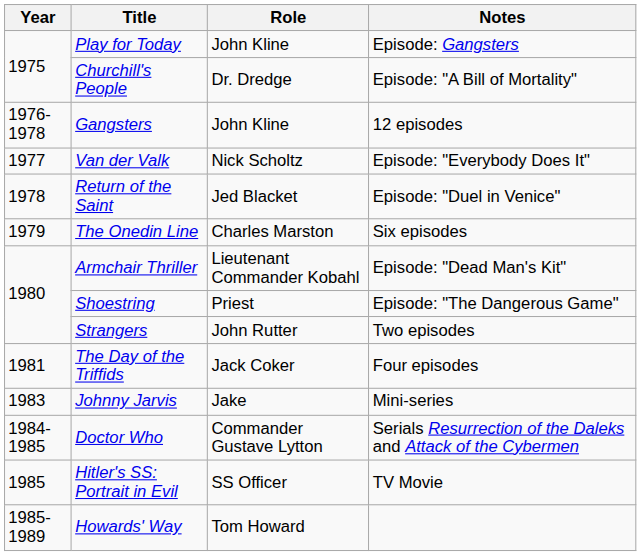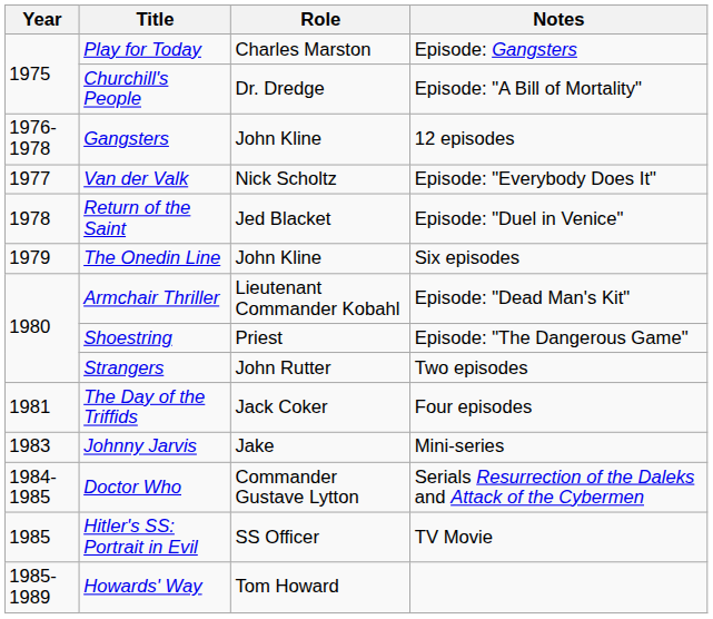 <table class="wikitable">
 <tr>
 <th>Year</th>
 <th>Title</th>
 <th>Role</th>
 <th>Notes</th>
 </tr>
 <tr>
 <td rowspan="2">1975</td>
 <td><em><a href='#'>Play for Today</a></em></td>
-<td>John Kline</td>
+<td>Charles Marston</td>
 <td>Episode: <em><a href='#'>Gangsters</a></em></td>
 </tr>
 <tr>
 <td><em><a href='#'>Churchill's People</a></em></td>
 <td>Dr. Dredge</td>
 <td>Episode: "A Bill of Mortality"</td>
 </tr>
 <tr>
 <td>1976-1978</td>
 <td><a href='#'><em>Gangsters</em></a></td>
 <td>John Kline</td>
 <td>12 episodes</td>
 </tr>
 <tr>
 <td>1977</td>
 <td><em><a href='#'>Van der Valk</a></em></td>
 <td>Nick Scholtz</td>
 <td>Episode: "Everybody Does It"</td>
 </tr>
 <tr>
 <td>1978</td>
 <td><em><a href='#'>Return of the Saint</a></em></td>
 <td>Jed Blacket</td>
 <td>Episode: "Duel in Venice"</td>
 </tr>
 <tr>
 <td>1979</td>
 <td><em><a href='#'>The Onedin Line</a></em></td>
-<td>Charles Marston</td>
+<td>John Kline</td>
 <td>Six episodes</td>
 </tr>
 <tr>
 <td rowspan="3">1980</td>
 <td><em><a href='#'>Armchair Thriller</a></em></td>
 <td>Lieutenant Commander Kobahl</td>
 <td>Episode: "Dead Man's Kit"</td>
 </tr>
 <tr>
 <td><a href='#'><em>Shoestring</em></a></td>
 <td>Priest</td>
 <td>Episode: "The Dangerous Game"</td>
 </tr>
 <tr>
 <td><a href='#'><em>Strangers</em></a></td>
 <td>John Rutter</td>
 <td>Two episodes</td>
 </tr>
 <tr>
 <td>1981</td>
 <td><a href='#'><em>The Day of the Triffids</em></a></td>
 <td>Jack Coker</td>
 <td>Four episodes</td>
 </tr>
 <tr>
 <td>1983</td>
 <td><em><a href='#'>Johnny Jarvis</a></em></td>
 <td>Jake</td>
 <td>Mini-series</td>
 </tr>
 <tr>
 <td>1984-1985</td>
 <td><em><a href='#'>Doctor Who</a></em></td>
 <td>Commander Gustave Lytton</td>
 <td>Serials <a href='#'><em>Resurrection of the Daleks</em></a> and <a href='#'><em>Attack of the Cybermen</em></a></td>
 </tr>
 <tr>
 <td>1985</td>
 <td><em><a href='#'>Hitler's SS: Portrait in Evil</a></em></td>
 <td>SS Officer</td>
 <td>TV Movie</td>
 </tr>
 <tr>
 <td>1985-1989</td>
 <td><em><a href='#'>Howards' Way</a></em></td>
 <td>Tom Howard</td>
 <td></td>
 </tr>
 </table>
